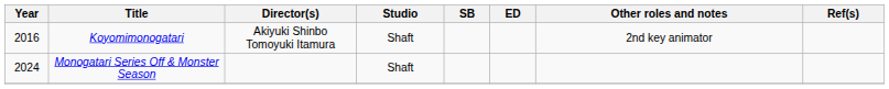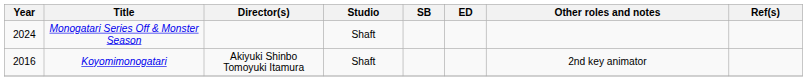 <table class="wikitable sortable" style="text-align:center; margin=auto; ">
 <tr>
 <th scope="col" width=5%>Year</th>
 <th scope="col" width=20%>Title</th>
 <th scope="col" width=15%>Director(s)</th>
 <th scope="col" width=10%>Studio</th>
 <th scope="col" class="unsortable">SB</th>
 <th scope="col" class="unsortable">ED</th>
 <th scope="col" class="unsortable">Other roles and notes</th>
 <th scope="col" class="unsortable">Ref(s)</th>
 </tr>
 <tr>
+<td>2024</td>
+<td><em><a href='#'>Monogatari Series Off & Monster Season</a></em></td>
+<td></td>
+<td>Shaft</td>
+<td></td>
+<td></td>
+<td></td>
+<td></td>
+</tr>
+<tr>
 <td>2016</td>
 <td><em><a href='#'>Koyomimonogatari</a></em></td>
 <td>Akiyuki Shinbo<br>Tomoyuki Itamura</td>
 <td>Shaft</td>
 <td></td>
 <td></td>
 <td>2nd key animator</td>
 <td></td>
 </tr>
 <tr>
-<td>2024</td>
-<td><em><a href='#'>Monogatari Series Off & Monster Season</a></em></td>
-<td></td>
-<td>Shaft</td>
-<td></td>
-<td></td>
-<td></td>
-<td></td>
-</tr>
-<tr>
 </tr>
 </table>
